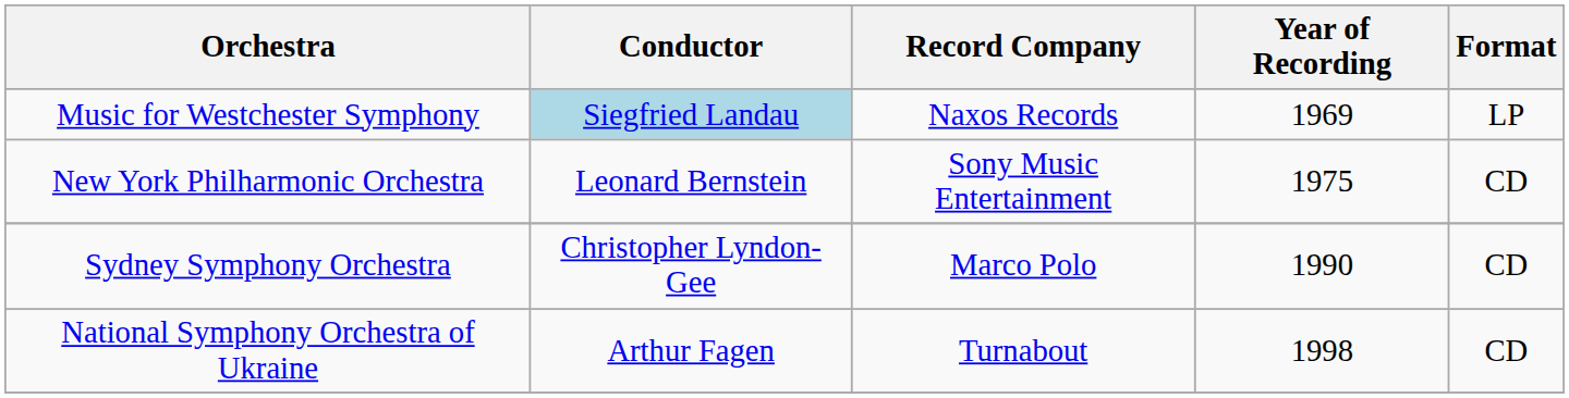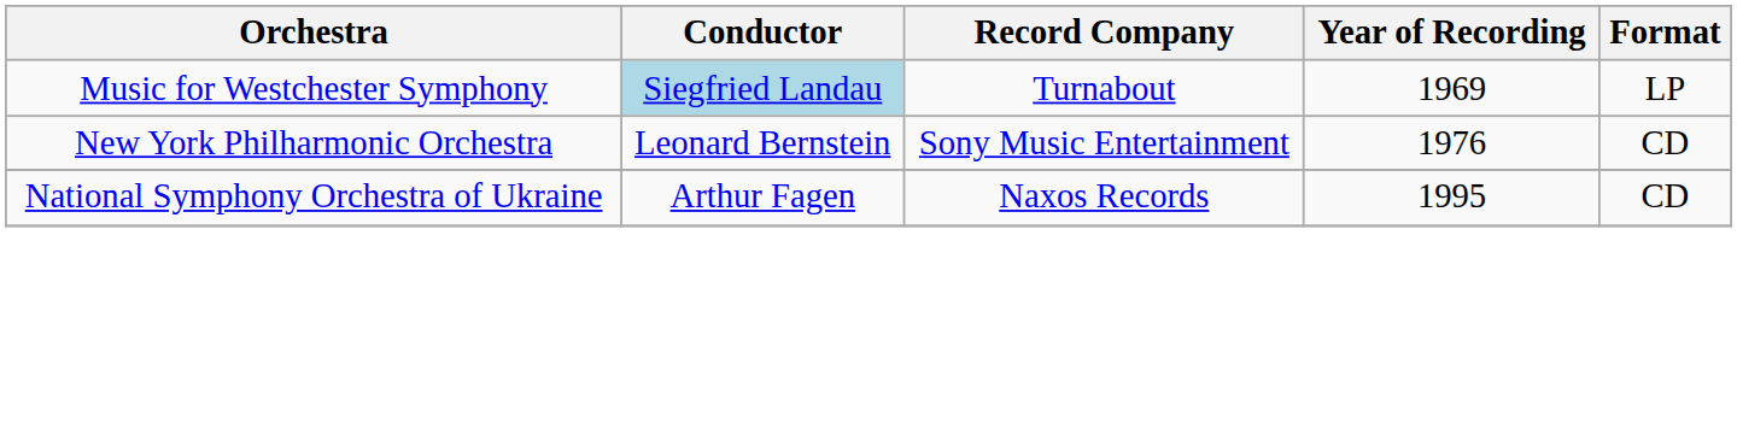 <table class="wikitable" width="800px">
 <tr>
 <th align="center">Orchestra</th>
 <th align="center">Conductor</th>
 <th align="center">Record Company</th>
 <th align="center">Year of Recording</th>
 <th align="center">Format</th>
 </tr>
 <tr>
 <td align="center"><a href='#'>Music for Westchester Symphony</a></td>
 <td align="center" style="background: lightblue;"><a href='#'>Siegfried Landau</a></td>
-<td align="center"><a href='#'>Naxos Records</a></td>
+<td align="center"><a href='#'>Turnabout</a></td>
 <td align="center">1969</td>
 <td align="center">LP</td>
 </tr>
 <tr>
 <td align="center"><a href='#'>New York Philharmonic Orchestra</a></td>
 <td align="center"><a href='#'>Leonard Bernstein</a></td>
 <td align="center"><a href='#'>Sony Music Entertainment</a></td>
-<td align="center">1975</td>
+<td align="center">1976</td>
 <td align="center">CD</td>
 </tr>
 <tr>
 </tr>
 <tr>
-<td align="center"><a href='#'>Sydney Symphony Orchestra</a></td>
-<td align="center"><a href='#'>Christopher Lyndon-Gee</a></td>
-<td align="center"><a href='#'>Marco Polo</a></td>
-<td align="center">1990</td>
-<td align="center">CD</td>
-</tr>
-<tr>
 <td align="center"><a href='#'>National Symphony Orchestra of Ukraine</a></td>
 <td align="center"><a href='#'>Arthur Fagen</a></td>
-<td align="center"><a href='#'>Turnabout</a></td>
-<td align="center">1998</td>
+<td align="center"><a href='#'>Naxos Records</a></td>
+<td align="center">1995</td>
 <td align="center">CD</td>
 </tr>
 <tr>
 </tr>
 </table>
